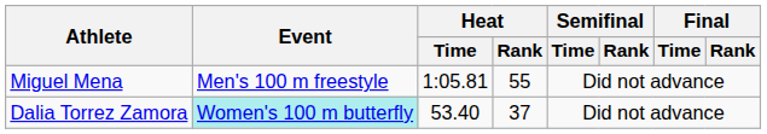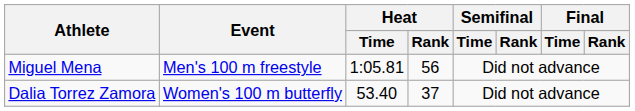 <table class=wikitable style="font-size:90%">
 <tr>
 <th rowspan="2">Athlete</th>
 <th rowspan="2">Event</th>
 <th colspan="2">Heat</th>
 <th colspan="2">Semifinal</th>
 <th colspan="2">Final</th>
 </tr>
 <tr style="font-size:95%">
 <th>Time</th>
 <th>Rank</th>
 <th>Time</th>
 <th>Rank</th>
 <th>Time</th>
 <th>Rank</th>
 </tr>
 <tr align=center>
 <td align=left><a href='#'>Miguel Mena</a></td>
 <td align=left><a href='#'>Men's 100 m freestyle</a></td>
 <td>1:05.81</td>
-<td>55</td>
+<td>56</td>
 <td colspan=4>Did not advance</td>
 </tr>
 <tr align=center>
 <td align=left><a href='#'>Dalia Torrez Zamora</a></td>
-<td align=left style="background: paleturquoise;"><a href='#'>Women's 100 m butterfly</a></td>
+<td align=left><a href='#'>Women's 100 m butterfly</a></td>
 <td>53.40</td>
 <td>37</td>
 <td colspan=4>Did not advance</td>
 </tr>
 </table>
